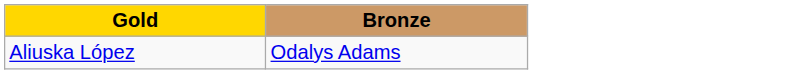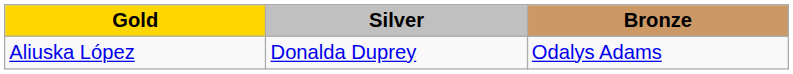 <table class="wikitable" style="text-align:left">
 <tr align="center">
 <td width=200 bgcolor=gold><strong>Gold</strong></td>
+<td width=200 bgcolor=silver><strong>Silver</strong></td>
 <td width=200 bgcolor=CC9966><strong>Bronze</strong></td>
 </tr>
 <tr>
 <td><a href='#'>Aliuska López</a><br><em></em></td>
+<td><a href='#'>Donalda Duprey</a><br><em></em></td>
 <td><a href='#'>Odalys Adams</a><br><em></em></td>
 </tr>
 </table>
